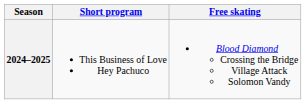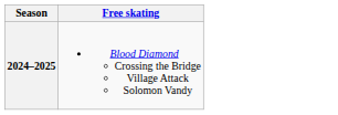 <table class="wikitable" style="text-align:center">
 <tr>
 <th>Season</th>
-<th><a href='#'>Short program</a></th>
 <th><a href='#'>Free skating</a></th>
 </tr>
 <tr>
 <th>2024–2025 <br> </th>
-<td><br><ul><li>This Business of Love</li><li>Hey Pachuco <br> </li></ul></td>
 <td><br><ul><li><em><a href='#'>Blood Diamond</a></em><ul><li>Crossing the Bridge</li><li>Village Attack</li><li>Solomon Vandy <br> </li></ul></li></ul></td>
 </tr>
 </table>
